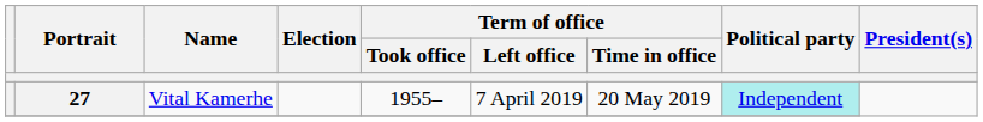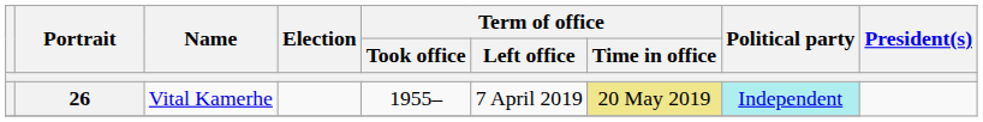 <table class="wikitable" style="text-align:center">
 <tr>
 <th rowspan="2"></th>
 <th rowspan="2" width="90px">Portrait</th>
 <th rowspan="2">Name<br></th>
 <th rowspan="2">Election</th>
 <th colspan="3">Term of office</th>
 <th rowspan="2">Political party</th>
 <th rowspan="2" colspan="2"><a href='#'>President(s)</a><br></th>
 </tr>
 <tr>
 <th>Took office</th>
 <th>Left office</th>
 <th>Time in office</th>
 </tr>
 <tr>
 <th colspan="10"></th>
 </tr>
 <tr>
 <th></th>
-<th>27</th>
+<th>26</th>
 <td><a href='#'>Vital Kamerhe</a></td>
 <td></td>
 <td>1955–</td>
 <td>7 April 2019</td>
-<td>20 May 2019</td>
+<td style="background: khaki;">20 May 2019</td>
 <td style="background: paleturquoise;"><a href='#'>Independent</a></td>
 </tr>
 <tr>
 </tr>
 </table>
